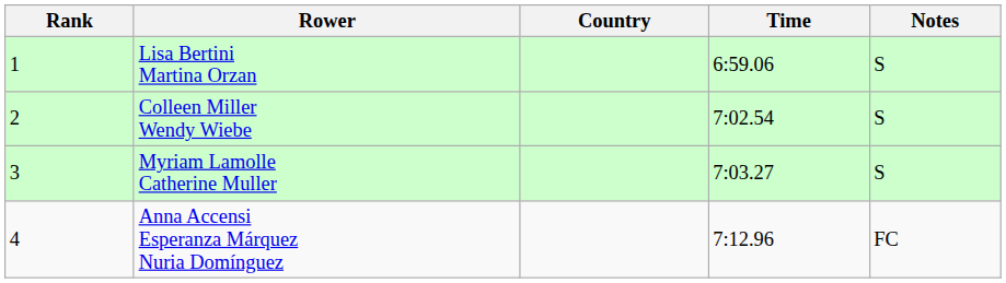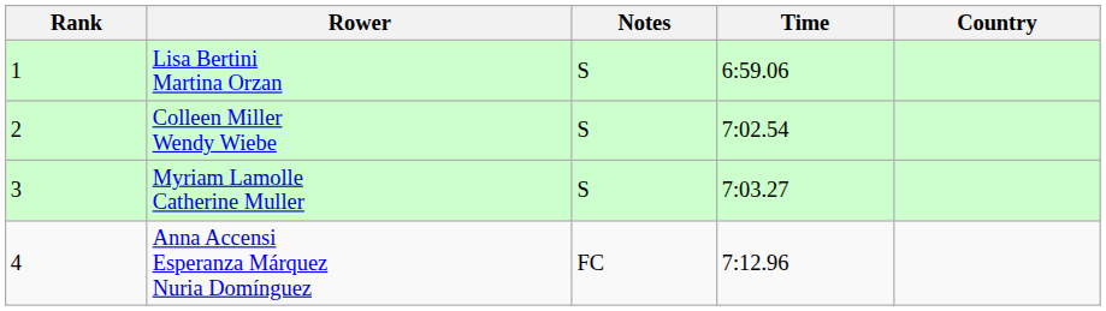 <table class="wikitable sortable" width=50%>
 <tr>
 <th>Rank</th>
 <th>Rower</th>
+<th>Notes</th>
+<th>Time</th>
 <th>Country</th>
-<th>Time</th>
-<th>Notes</th>
 </tr>
 <tr bgcolor=ccffcc>
 <td>1</td>
 <td><a href='#'>Lisa Bertini</a><br><a href='#'>Martina Orzan</a></td>
+<td>S</td>
+<td>6:59.06</td>
 <td></td>
-<td>6:59.06</td>
-<td>S</td>
 </tr>
 <tr bgcolor=ccffcc>
 <td>2</td>
 <td><a href='#'>Colleen Miller</a><br><a href='#'>Wendy Wiebe</a></td>
+<td>S</td>
+<td>7:02.54</td>
 <td></td>
-<td>7:02.54</td>
-<td>S</td>
 </tr>
 <tr bgcolor=ccffcc>
 <td>3</td>
 <td><a href='#'>Myriam Lamolle</a><br><a href='#'>Catherine Muller</a></td>
+<td>S</td>
+<td>7:03.27</td>
 <td></td>
-<td>7:03.27</td>
-<td>S</td>
 </tr>
 <tr>
 <td>4</td>
 <td><a href='#'>Anna Accensi</a><br><a href='#'>Esperanza Márquez</a><br><a href='#'>Nuria Domínguez</a></td>
+<td>FC</td>
+<td>7:12.96</td>
 <td></td>
-<td>7:12.96</td>
-<td>FC</td>
 </tr>
 </table>
